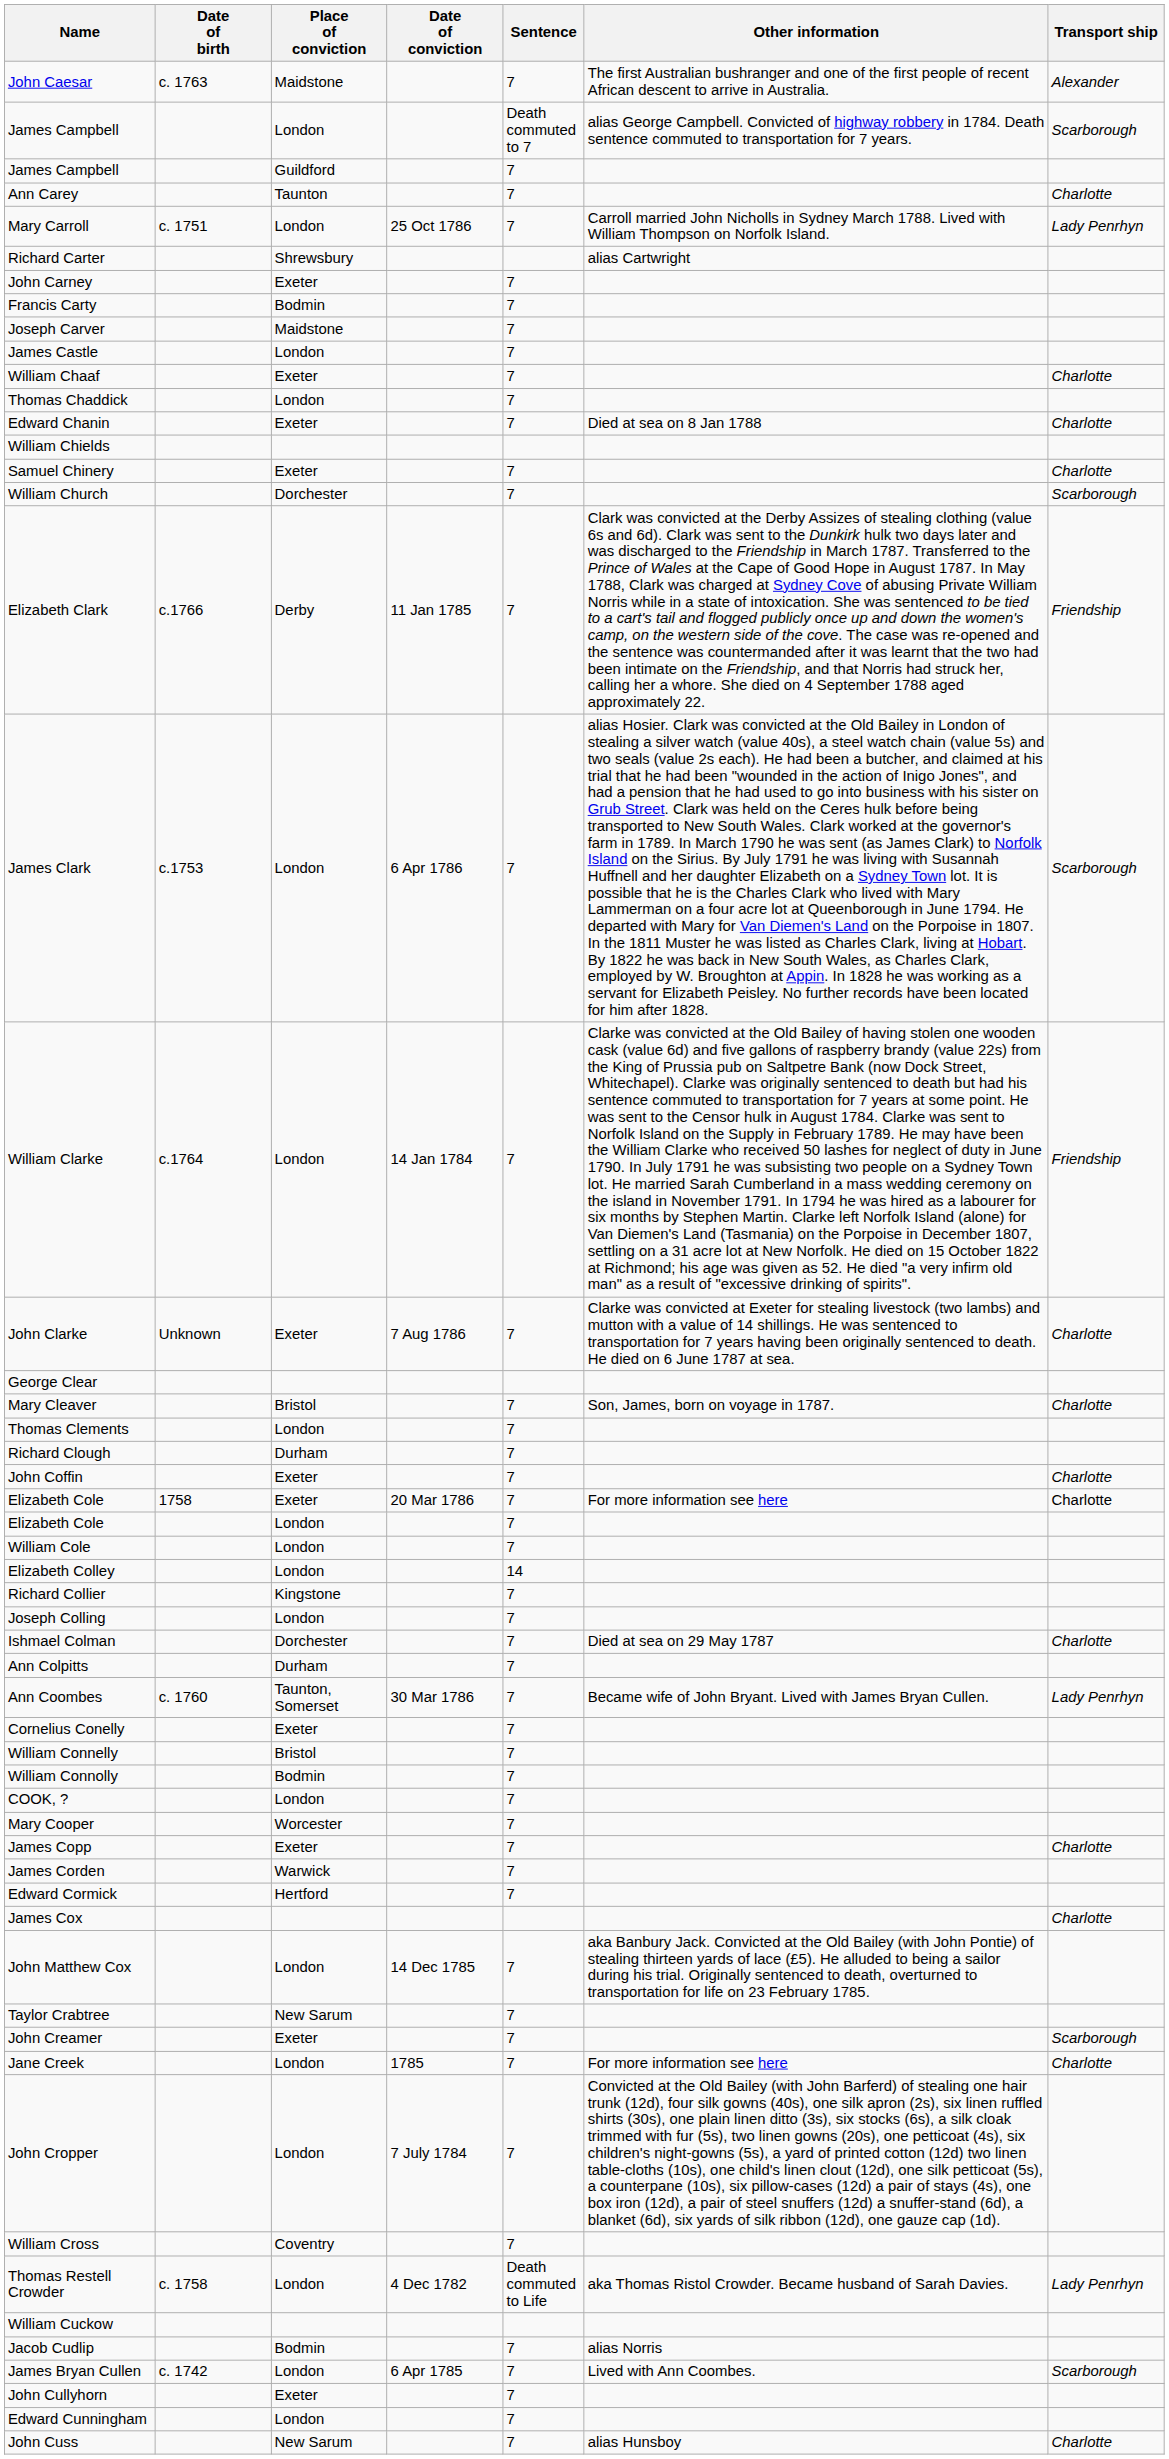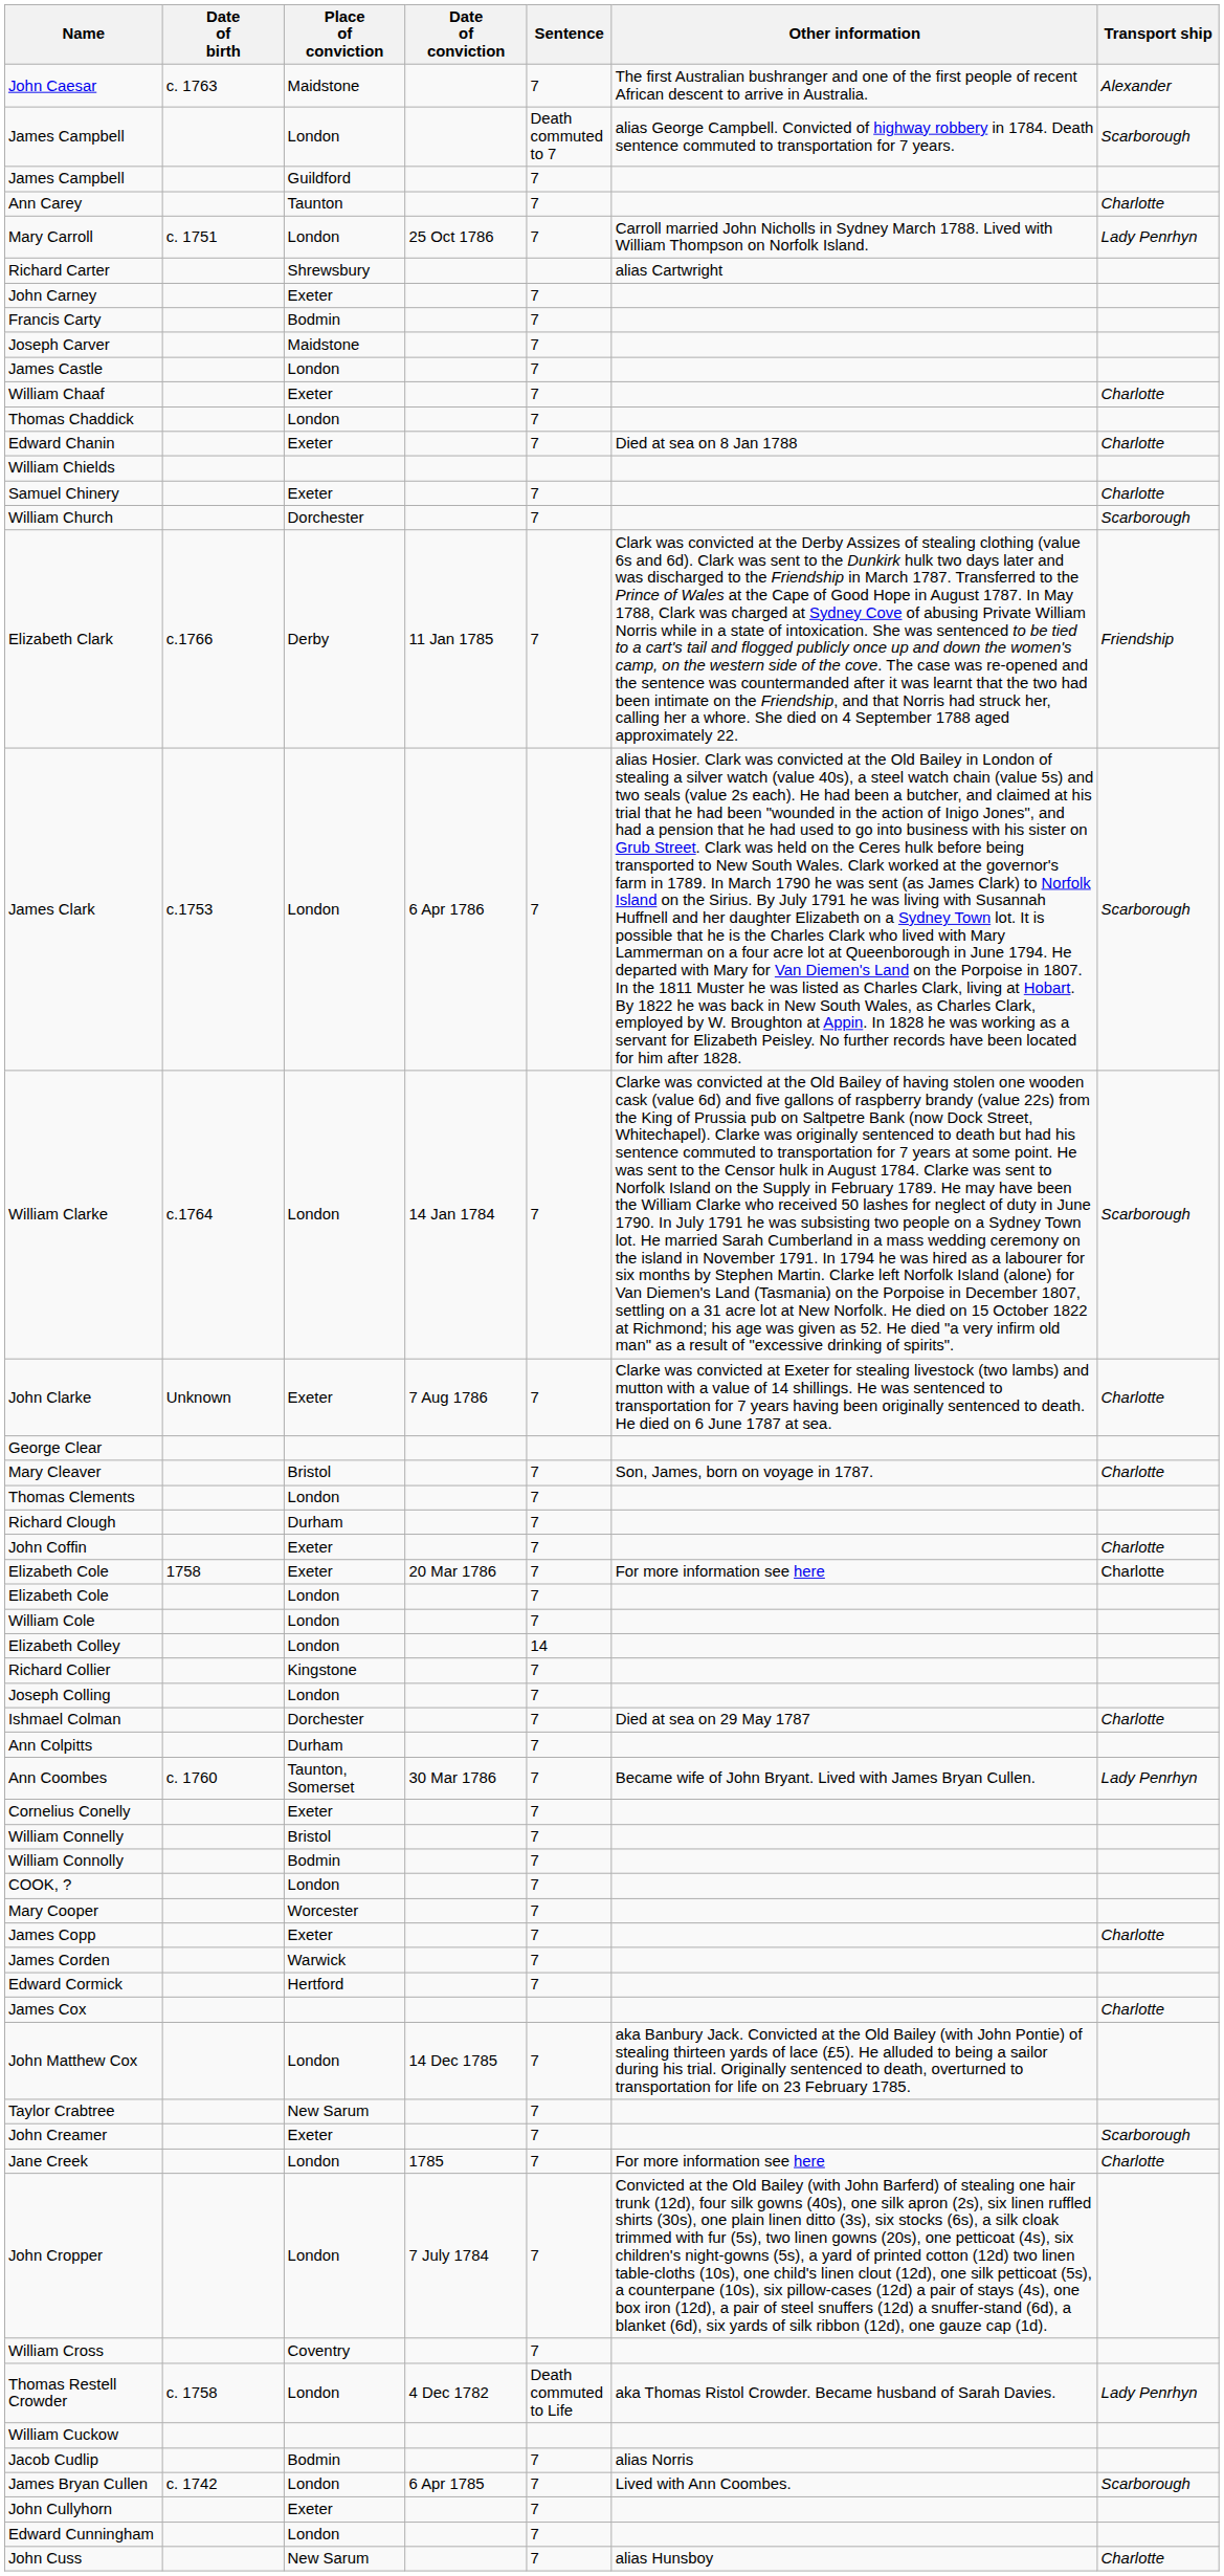 <table class="wikitable sortable plainrowheaders" style="width=1024px;">
 <tr>
 <th style="width: 13%;">Name</th>
 <th style="width: 10%;">Date<br>of<br>birth</th>
 <th style="width: 10%;">Place<br>of<br>conviction</th>
 <th style="width: 10%;">Date<br>of<br>conviction</th>
 <th style="width: 7%;">Sentence</th>
 <th style="width: 40%;">Other information</th>
 <th style="width: 10%;">Transport ship</th>
 </tr>
 <tr>
 <td data-sort-value="CAESAR, John"><a href='#'>John Caesar</a></td>
 <td>c. 1763</td>
 <td>Maidstone</td>
 <td></td>
 <td>7</td>
 <td>The first Australian bushranger and one of the first people of recent African descent to arrive in Australia.</td>
 <td><em>Alexander</em></td>
 </tr>
 <tr>
 <td data-sort-value="CAMPBELL, James">James Campbell</td>
 <td></td>
 <td>London</td>
 <td></td>
 <td>Death commuted to 7</td>
 <td>alias George Campbell. Convicted of <a href='#'>highway robbery</a> in 1784. Death sentence commuted to transportation for 7 years.</td>
 <td><em>Scarborough</em></td>
 </tr>
 <tr>
 <td data-sort-value="CAMPBELL, James">James Campbell</td>
 <td></td>
 <td>Guildford</td>
 <td></td>
 <td>7</td>
 <td></td>
 <td></td>
 </tr>
 <tr>
 <td data-sort-value="CAREY, Ann">Ann Carey</td>
 <td></td>
 <td>Taunton</td>
 <td></td>
 <td>7</td>
 <td></td>
 <td><em>Charlotte</em></td>
 </tr>
 <tr>
 <td data-sort-value="CARROLL, Mary">Mary Carroll</td>
 <td>c. 1751</td>
 <td>London</td>
 <td>25 Oct 1786</td>
 <td>7</td>
 <td>Carroll married John Nicholls in Sydney March 1788. Lived with William Thompson on Norfolk Island.</td>
 <td><em>Lady Penrhyn</em></td>
 </tr>
 <tr>
 <td data-sort-value="CARTER, Richard">Richard Carter</td>
 <td></td>
 <td>Shrewsbury</td>
 <td></td>
 <td></td>
 <td>alias Cartwright</td>
 <td></td>
 </tr>
 <tr>
 <td data-sort-value="CARNEY, John">John Carney</td>
 <td></td>
 <td>Exeter</td>
 <td></td>
 <td>7</td>
 <td></td>
 <td></td>
 </tr>
 <tr>
 <td data-sort-value="CARTY, Francis">Francis Carty</td>
 <td></td>
 <td>Bodmin</td>
 <td></td>
 <td>7</td>
 <td></td>
 <td></td>
 </tr>
 <tr>
 <td data-sort-value="CARVER, Joseph">Joseph Carver</td>
 <td></td>
 <td>Maidstone</td>
 <td></td>
 <td>7</td>
 <td></td>
 <td></td>
 </tr>
 <tr>
 <td data-sort-value="CASTLE, James">James Castle</td>
 <td></td>
 <td>London</td>
 <td></td>
 <td>7</td>
 <td></td>
 <td></td>
 </tr>
 <tr>
 <td data-sort-value="CHAAF, William">William Chaaf</td>
 <td></td>
 <td>Exeter</td>
 <td></td>
 <td>7</td>
 <td></td>
 <td><em>Charlotte</em></td>
 </tr>
 <tr>
 <td data-sort-value="CHADDICK, Thomas">Thomas Chaddick</td>
 <td></td>
 <td>London</td>
 <td></td>
 <td>7</td>
 <td></td>
 <td></td>
 </tr>
 <tr>
 <td data-sort-value="CHANIN, Edward">Edward Chanin</td>
 <td></td>
 <td>Exeter</td>
 <td></td>
 <td>7</td>
 <td>Died at sea on 8 Jan 1788</td>
 <td><em>Charlotte</em></td>
 </tr>
 <tr>
 <td data-sort-value="CHIELDS, William">William Chields</td>
 <td></td>
 <td></td>
 <td></td>
 <td></td>
 <td></td>
 <td></td>
 </tr>
 <tr>
 <td data-sort-value="CHINERY, Samuel">Samuel Chinery</td>
 <td></td>
 <td>Exeter</td>
 <td></td>
 <td>7</td>
 <td></td>
 <td><em>Charlotte</em></td>
 </tr>
 <tr>
 <td data-sort-value="CHURCH, William">William Church</td>
 <td></td>
 <td>Dorchester</td>
 <td></td>
 <td>7</td>
 <td></td>
 <td><em>Scarborough</em></td>
 </tr>
 <tr>
 <td data-sort-value="CLARK, Elizabeth">Elizabeth Clark</td>
 <td>c.1766</td>
 <td>Derby</td>
 <td>11 Jan 1785</td>
 <td>7</td>
 <td>Clark was convicted at the Derby Assizes of stealing clothing (value 6s and 6d). Clark was sent to the <em>Dunkirk</em> hulk two days later and was discharged to the <em>Friendship</em> in March 1787. Transferred to the <em>Prince of Wales</em> at the Cape of Good Hope in August 1787. In May 1788, Clark was charged at <a href='#'>Sydney Cove</a> of abusing Private William Norris while in a state of intoxication. She was sentenced <em>to be tied to a cart's tail and flogged publicly once up and down the women's camp, on the western side of the cove</em>.  The case was re-opened and the sentence was countermanded after it was learnt that the two had been intimate on the <em>Friendship</em>, and that Norris had struck her, calling her a whore. She died on 4 September 1788 aged approximately 22.</td>
 <td><em>Friendship</em></td>
 </tr>
 <tr>
 <td data-sort-value="CLARK, James">James Clark</td>
 <td>c.1753</td>
 <td>London</td>
 <td>6 Apr 1786</td>
 <td>7</td>
 <td>alias Hosier. Clark was convicted at the Old Bailey in London of stealing a silver watch (value 40s), a steel watch chain (value 5s) and two seals (value 2s each). He had been a butcher, and claimed at his trial that he had been "wounded in the action of Inigo Jones", and had a pension that he had used to go into business with his sister on <a href='#'>Grub Street</a>. Clark was held on the Ceres hulk before being transported to New South Wales. Clark worked at the governor's farm in 1789. In March 1790 he was sent (as James Clark) to <a href='#'>Norfolk Island</a> on the Sirius. By July 1791 he was living with Susannah Huffnell and her daughter Elizabeth on a <a href='#'>Sydney Town</a> lot. It is possible that he is the Charles Clark who lived with Mary Lammerman on a four acre lot at Queenborough in June 1794. He departed with Mary for <a href='#'>Van Diemen's Land</a> on the Porpoise in 1807.  In the 1811 Muster he was listed as Charles Clark, living at <a href='#'>Hobart</a>. By 1822 he was back in New South Wales, as Charles Clark, employed by W. Broughton at <a href='#'>Appin</a>. In 1828 he was working as a servant for Elizabeth Peisley. No further records have been located for him after 1828.</td>
 <td><em>Scarborough</em></td>
 </tr>
 <tr>
 <td data-sort-value="CLARKE, William">William Clarke</td>
 <td>c.1764</td>
 <td>London</td>
 <td>14 Jan 1784</td>
 <td>7</td>
 <td>Clarke was convicted at the Old Bailey of having stolen one wooden cask (value 6d) and five gallons of raspberry brandy (value 22s) from the King of Prussia pub on Saltpetre Bank (now Dock Street, Whitechapel). Clarke was originally sentenced to death but had his sentence commuted to transportation for 7 years at some point. He was sent to the Censor hulk in August 1784. Clarke was sent to Norfolk Island on the Supply in February 1789. He may have been the William Clarke who received 50 lashes for neglect of duty in June 1790. In July 1791 he was subsisting two people on a Sydney Town lot. He married Sarah Cumberland in a mass wedding ceremony on the island in November 1791. In 1794 he was hired as a labourer for six months by Stephen Martin. Clarke left Norfolk Island (alone) for Van Diemen's Land (Tasmania) on the Porpoise in December 1807, settling on a 31 acre lot at New Norfolk. He died on 15 October 1822 at Richmond; his age was given as 52. He died "a very infirm old man" as a result of "excessive drinking of spirits".</td>
-<td><em>Friendship</em></td>
+<td><em>Scarborough</em></td>
 </tr>
 <tr>
 <td data-sort-value="CLARKE, John">John Clarke</td>
 <td>Unknown</td>
 <td>Exeter</td>
 <td>7 Aug 1786</td>
 <td>7</td>
 <td>Clarke was convicted at Exeter for stealing livestock (two lambs) and mutton with a value of 14 shillings. He was sentenced to transportation for 7 years having been originally sentenced to death. He died on 6 June 1787 at sea.</td>
 <td><em>Charlotte</em></td>
 </tr>
 <tr>
 <td data-sort-value="CLEAR, George">George Clear</td>
 <td></td>
 <td></td>
 <td></td>
 <td></td>
 <td></td>
 <td></td>
 </tr>
 <tr>
 <td data-sort-value="CLEAVER, Mary">Mary Cleaver</td>
 <td></td>
 <td>Bristol</td>
 <td></td>
 <td>7</td>
 <td>Son, James, born on voyage in 1787.</td>
 <td><em>Charlotte</em></td>
 </tr>
 <tr>
 <td data-sort-value="CLEMENTS, Thomas">Thomas Clements</td>
 <td></td>
 <td>London</td>
 <td></td>
 <td>7</td>
 <td></td>
 <td></td>
 </tr>
 <tr>
 <td data-sort-value="CLOUGH, Richard">Richard Clough</td>
 <td></td>
 <td>Durham</td>
 <td></td>
 <td>7</td>
 <td></td>
 <td></td>
 </tr>
 <tr>
 <td data-sort-value="COFFIN, John">John Coffin</td>
 <td></td>
 <td>Exeter</td>
 <td></td>
 <td>7</td>
 <td></td>
 <td><em>Charlotte</em></td>
 </tr>
 <tr>
 <td data-sort-value="COLE, Elizabeth">Elizabeth Cole</td>
 <td>1758</td>
 <td>Exeter</td>
 <td>20 Mar 1786</td>
 <td>7</td>
 <td>For more information see <a href='#'>here</a></td>
 <td>Charlotte</td>
 </tr>
 <tr>
 <td data-sort-value="COLE, Elizabeth">Elizabeth Cole</td>
 <td></td>
 <td>London</td>
 <td></td>
 <td>7</td>
 <td></td>
 <td></td>
 </tr>
 <tr>
 <td data-sort-value="COLE, William">William Cole</td>
 <td></td>
 <td>London</td>
 <td></td>
 <td>7</td>
 <td></td>
 <td></td>
 </tr>
 <tr>
 <td data-sort-value="COLLEY, Elizabeth">Elizabeth Colley</td>
 <td></td>
 <td>London</td>
 <td></td>
 <td>14</td>
 <td></td>
 <td></td>
 </tr>
 <tr>
 <td data-sort-value="COLLIER, Richard">Richard Collier</td>
 <td></td>
 <td>Kingstone</td>
 <td></td>
 <td>7</td>
 <td></td>
 <td></td>
 </tr>
 <tr>
 <td data-sort-value="COLLING, Joseph">Joseph Colling</td>
 <td></td>
 <td>London</td>
 <td></td>
 <td>7</td>
 <td></td>
 <td></td>
 </tr>
 <tr>
 <td data-sort-value="COLMAN, Ishmael">Ishmael Colman</td>
 <td></td>
 <td>Dorchester</td>
 <td></td>
 <td>7</td>
 <td>Died at sea on 29 May 1787</td>
 <td><em>Charlotte</em></td>
 </tr>
 <tr>
 <td data-sort-value="COLPITTS, Ann">Ann Colpitts</td>
 <td></td>
 <td>Durham</td>
 <td></td>
 <td>7</td>
 <td></td>
 <td></td>
 </tr>
 <tr>
 <td data-sort-value="COOMBES, Ann">Ann Coombes</td>
 <td>c. 1760</td>
 <td>Taunton, Somerset</td>
 <td>30 Mar 1786</td>
 <td>7</td>
 <td>Became wife of John Bryant. Lived with James Bryan Cullen.</td>
 <td><em>Lady Penrhyn</em></td>
 </tr>
 <tr>
 <td data-sort-value="CONELLY, Cornelius">Cornelius Conelly</td>
 <td></td>
 <td>Exeter</td>
 <td></td>
 <td>7</td>
 <td></td>
 <td></td>
 </tr>
 <tr>
 <td data-sort-value="CONNELLY, William">William Connelly</td>
 <td></td>
 <td>Bristol</td>
 <td></td>
 <td>7</td>
 <td></td>
 <td></td>
 </tr>
 <tr>
 <td data-sort-value="CONNOLLY, William">William Connolly</td>
 <td></td>
 <td>Bodmin</td>
 <td></td>
 <td>7</td>
 <td></td>
 <td></td>
 </tr>
 <tr>
 <td data-sort-value="COOK, ? ">COOK, ?</td>
 <td></td>
 <td>London</td>
 <td></td>
 <td>7</td>
 <td></td>
 <td></td>
 </tr>
 <tr>
 <td data-sort-value="Cooper, Mary">Mary Cooper</td>
 <td></td>
 <td>Worcester</td>
 <td></td>
 <td>7</td>
 <td></td>
 <td></td>
 </tr>
 <tr>
 <td data-sort-value="Copp, James">James Copp</td>
 <td></td>
 <td>Exeter</td>
 <td></td>
 <td>7</td>
 <td></td>
 <td><em>Charlotte</em></td>
 </tr>
 <tr>
 <td data-sort-value="CORDEN, James">James Corden</td>
 <td></td>
 <td>Warwick</td>
 <td></td>
 <td>7</td>
 <td></td>
 <td></td>
 </tr>
 <tr>
 <td data-sort-value="CORMICK, Edward">Edward Cormick</td>
 <td></td>
 <td>Hertford</td>
 <td></td>
 <td>7</td>
 <td></td>
 <td></td>
 </tr>
 <tr>
 <td data-sort-value="COX, James">James Cox</td>
 <td></td>
 <td></td>
 <td></td>
 <td></td>
 <td></td>
 <td><em>Charlotte</em></td>
 </tr>
 <tr>
 <td data-sort-value="COX, John Matthew">John Matthew Cox</td>
 <td></td>
 <td>London</td>
 <td>14 Dec 1785</td>
 <td>7</td>
 <td>aka Banbury Jack. Convicted at the Old Bailey (with John Pontie) of stealing thirteen yards of lace (£5). He alluded to being a sailor during his trial. Originally sentenced to death, overturned to transportation for life on 23 February 1785.</td>
 <td></td>
 </tr>
 <tr>
 <td data-sort-value="CRABTREE, Taylor">Taylor Crabtree</td>
 <td></td>
 <td>New Sarum</td>
 <td></td>
 <td>7</td>
 <td></td>
 <td></td>
 </tr>
 <tr>
 <td data-sort-value="CREAMER, John">John Creamer</td>
 <td></td>
 <td>Exeter</td>
 <td></td>
 <td>7</td>
 <td></td>
 <td><em>Scarborough</em></td>
 </tr>
 <tr>
 <td data-sort-value="CREEK, Jane">Jane Creek</td>
 <td></td>
 <td>London</td>
 <td>1785</td>
 <td>7</td>
 <td>For more information see <a href='#'>here</a></td>
 <td><em>Charlotte</em></td>
 </tr>
 <tr>
 <td data-sort-value="CROPPER, John">John Cropper</td>
 <td></td>
 <td>London</td>
 <td>7 July 1784</td>
 <td>7</td>
 <td>Convicted at the Old Bailey (with John Barferd) of stealing one hair trunk (12d), four silk gowns (40s), one silk apron (2s), six linen ruffled shirts (30s), one plain linen ditto (3s), six stocks (6s), a silk cloak trimmed with fur (5s), two linen gowns (20s), one petticoat (4s), six children's night-gowns (5s), a yard of printed cotton (12d) two linen table-cloths (10s), one child's linen clout (12d), one silk petticoat (5s), a counterpane (10s), six pillow-cases (12d) a pair of stays (4s), one box iron (12d), a pair of steel snuffers (12d) a snuffer-stand (6d), a blanket (6d), six yards of silk ribbon (12d), one gauze cap (1d).</td>
 <td></td>
 </tr>
 <tr>
 <td data-sort-value="CROSS, William">William Cross</td>
 <td></td>
 <td>Coventry</td>
 <td></td>
 <td>7</td>
 <td></td>
 <td></td>
 </tr>
 <tr>
 <td data-sort-value="CROWDER, Thomas Restell">Thomas Restell Crowder</td>
 <td>c. 1758</td>
 <td>London</td>
 <td>4 Dec 1782</td>
 <td>Death commuted to Life</td>
 <td>aka Thomas Ristol Crowder. Became husband of Sarah Davies.</td>
 <td><em>Lady Penrhyn</em></td>
 </tr>
 <tr>
 <td data-sort-value="CUCKOW, William">William Cuckow</td>
 <td></td>
 <td></td>
 <td></td>
 <td></td>
 <td></td>
 <td></td>
 </tr>
 <tr>
 <td data-sort-value="CUDLIP, Jacob">Jacob Cudlip</td>
 <td></td>
 <td>Bodmin</td>
 <td></td>
 <td>7</td>
 <td>alias Norris</td>
 <td></td>
 </tr>
 <tr>
 <td data-sort-value="CULLEN, James Bryan">James Bryan Cullen</td>
 <td>c. 1742</td>
 <td>London</td>
 <td>6 Apr 1785</td>
 <td>7</td>
 <td>Lived with Ann Coombes.</td>
 <td><em>Scarborough</em></td>
 </tr>
 <tr>
 <td data-sort-value="CULLYHORN, John">John Cullyhorn</td>
 <td></td>
 <td>Exeter</td>
 <td></td>
 <td>7</td>
 <td></td>
 <td></td>
 </tr>
 <tr>
 <td data-sort-value="CUNNINGHAM, Edward">Edward Cunningham</td>
 <td></td>
 <td>London</td>
 <td></td>
 <td>7</td>
 <td></td>
 <td></td>
 </tr>
 <tr>
 <td data-sort-value="CUSS, John">John Cuss</td>
 <td></td>
 <td>New Sarum</td>
 <td></td>
 <td>7</td>
 <td>alias Hunsboy</td>
 <td><em>Charlotte</em></td>
 </tr>
 </table>
